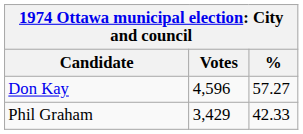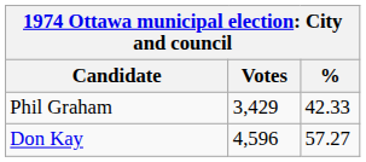 <table class="wikitable">
 <tr>
 <th colspan="3"><a href='#'>1974 Ottawa municipal election</a>: City and council</th>
 </tr>
 <tr>
 <th style="width: 170px">Candidate</th>
 <th style="width: 50px">Votes</th>
 <th style="width: 40px">%</th>
 </tr>
 <tr>
+<td>Phil Graham</td>
+<td>3,429</td>
+<td>42.33</td>
+</tr>
+<tr>
 <td><a href='#'>Don Kay</a></td>
 <td>4,596</td>
 <td>57.27</td>
 </tr>
-<tr>
-<td>Phil Graham</td>
-<td>3,429</td>
-<td>42.33</td>
-</tr>
 </table>
